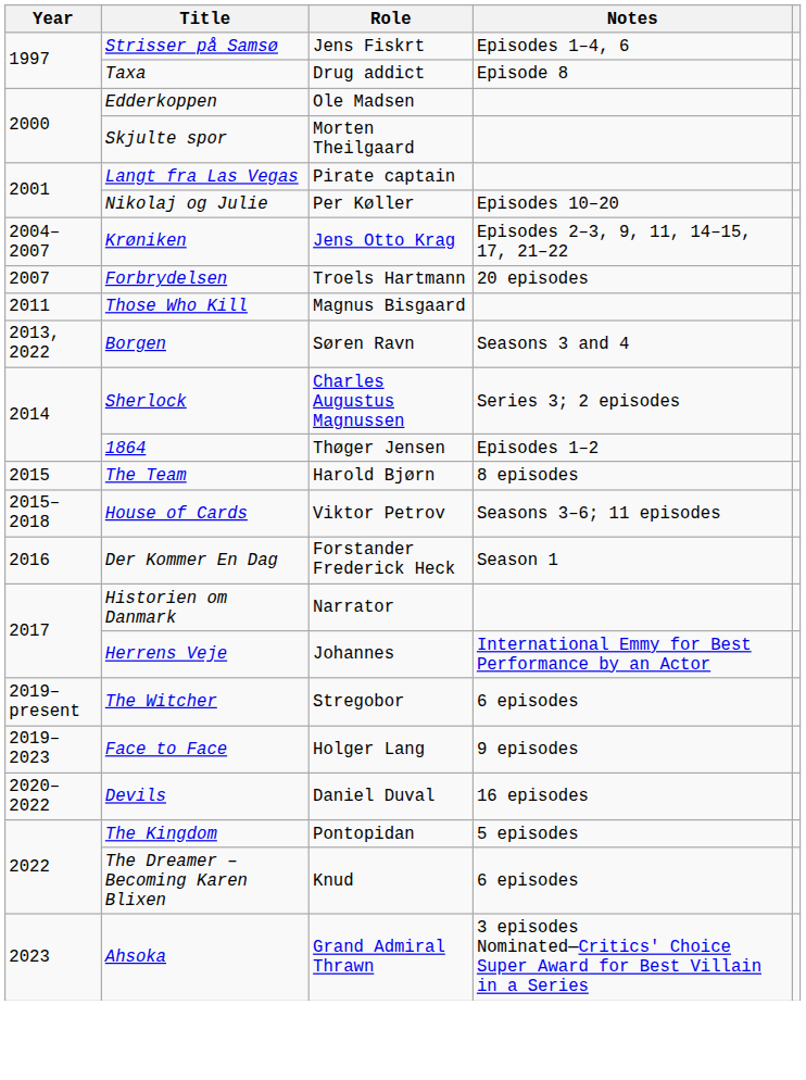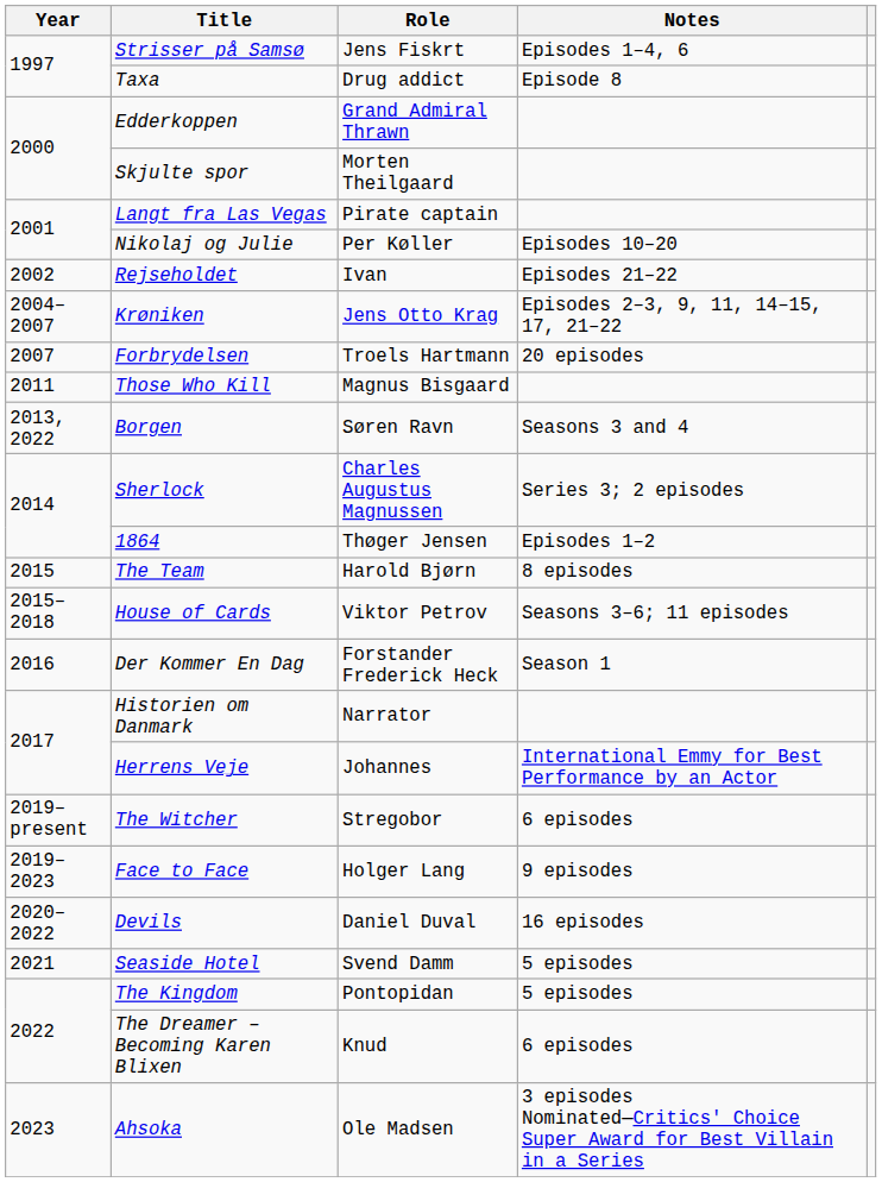 <table class="wikitable sortable">
 <tr>
 <th>Year</th>
 <th>Title</th>
 <th>Role</th>
 <th class="unsortable">Notes</th>
 <th class="unsortable"></th>
 </tr>
 <tr>
 <td rowspan="2">1997</td>
 <td><em><a href='#'>Strisser på Samsø</a></em></td>
 <td>Jens Fiskrt</td>
 <td>Episodes 1–4, 6</td>
 <td></td>
 </tr>
 <tr>
 <td><em>Taxa</em></td>
 <td>Drug addict</td>
 <td>Episode 8</td>
 <td></td>
 </tr>
 <tr>
 <td rowspan="2">2000</td>
 <td><em>Edderkoppen</em></td>
-<td>Ole Madsen</td>
+<td><a href='#'>Grand Admiral Thrawn</a></td>
 <td></td>
 <td></td>
 </tr>
 <tr>
 <td><em>Skjulte spor</em></td>
 <td>Morten Theilgaard</td>
 <td></td>
 <td></td>
 </tr>
 <tr>
 <td rowspan="2">2001</td>
 <td><em><a href='#'>Langt fra Las Vegas</a></em></td>
 <td>Pirate captain</td>
 <td></td>
 <td></td>
 </tr>
 <tr>
 <td><em>Nikolaj og Julie</em></td>
 <td>Per Køller</td>
 <td>Episodes 10–20</td>
+<td></td>
+</tr>
+<tr>
+<td>2002</td>
+<td><em><a href='#'>Rejseholdet</a></em></td>
+<td>Ivan</td>
+<td>Episodes 21–22</td>
 <td></td>
 </tr>
 <tr>
 <td>2004–2007</td>
 <td><em><a href='#'>Krøniken</a></em></td>
 <td><a href='#'>Jens Otto Krag</a></td>
 <td>Episodes 2–3, 9, 11, 14–15, 17, 21–22</td>
 <td></td>
 </tr>
 <tr>
 <td>2007</td>
 <td><em><a href='#'>Forbrydelsen</a></em></td>
 <td>Troels Hartmann</td>
 <td>20 episodes</td>
 <td></td>
 </tr>
 <tr>
 <td>2011</td>
 <td><em><a href='#'>Those Who Kill</a></em></td>
 <td>Magnus Bisgaard</td>
 <td></td>
 <td></td>
 </tr>
 <tr>
 <td>2013, 2022</td>
 <td><em><a href='#'>Borgen</a></em></td>
 <td>Søren Ravn</td>
 <td>Seasons 3 and 4</td>
 <td></td>
 </tr>
 <tr>
 <td rowspan="2">2014</td>
 <td><em><a href='#'>Sherlock</a></em></td>
 <td><a href='#'>Charles Augustus Magnussen</a></td>
 <td>Series 3; 2 episodes</td>
 <td></td>
 </tr>
 <tr>
 <td><em><a href='#'>1864</a></em></td>
 <td>Thøger Jensen</td>
 <td>Episodes 1–2</td>
 <td></td>
 </tr>
 <tr>
 <td>2015</td>
 <td><em><a href='#'>The Team</a></em></td>
 <td>Harold Bjørn</td>
 <td>8 episodes</td>
 <td></td>
 </tr>
 <tr>
 <td>2015–2018</td>
 <td><em><a href='#'>House of Cards</a></em></td>
 <td>Viktor Petrov</td>
 <td>Seasons 3–6; 11 episodes</td>
 <td></td>
 </tr>
 <tr>
 <td>2016</td>
 <td><em>Der Kommer En Dag</em></td>
 <td>Forstander Frederick Heck</td>
 <td>Season 1</td>
 <td></td>
 </tr>
 <tr>
 <td rowspan="2">2017</td>
 <td><em>Historien om Danmark</em></td>
 <td>Narrator</td>
 <td></td>
 <td></td>
 </tr>
 <tr>
 <td><em><a href='#'>Herrens Veje</a></em></td>
 <td>Johannes</td>
 <td><a href='#'>International Emmy for Best Performance by an Actor</a></td>
 <td></td>
 </tr>
 <tr>
 <td>2019–present</td>
 <td><em><a href='#'>The Witcher</a></em></td>
 <td>Stregobor</td>
 <td>6 episodes</td>
 <td></td>
 </tr>
 <tr>
 <td>2019–2023</td>
 <td><em><a href='#'>Face to Face</a></em></td>
 <td>Holger Lang</td>
 <td>9 episodes</td>
 <td></td>
 </tr>
 <tr>
 <td>2020–2022</td>
 <td><em><a href='#'>Devils</a></em></td>
 <td>Daniel Duval</td>
 <td>16 episodes</td>
 <td></td>
 </tr>
 <tr>
+<td>2021</td>
+<td><em><a href='#'>Seaside Hotel</a></em></td>
+<td>Svend Damm</td>
+<td>5 episodes</td>
+<td></td>
+</tr>
+<tr>
 <td rowspan="2">2022</td>
 <td><em><a href='#'>The Kingdom</a></em></td>
 <td>Pontopidan</td>
 <td>5 episodes</td>
 <td></td>
 </tr>
 <tr>
 <td><em>The Dreamer – Becoming Karen Blixen</em></td>
 <td>Knud</td>
 <td>6 episodes</td>
 <td></td>
 </tr>
 <tr>
 <td>2023</td>
 <td><em><a href='#'>Ahsoka</a></em></td>
-<td><a href='#'>Grand Admiral Thrawn</a></td>
+<td>Ole Madsen</td>
 <td>3 episodes<br>Nominated—<a href='#'>Critics' Choice Super Award for Best Villain in a Series</a></td>
 <td></td>
 </tr>
 </table>
